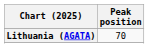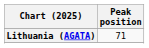 <table class="wikitable sortable plainrowheaders" style="text-align:center">
 <tr>
 <th scope="col">Chart (2025)</th>
 <th scope="col">Peak<br>position</th>
 </tr>
 <tr>
 </tr>
 <tr>
 </tr>
 <tr>
 <th scope="row">Lithuania (<a href='#'>AGATA</a>)</th>
-<td>70</td>
+<td>71</td>
 </tr>
 <tr>
 </tr>
 <tr>
 </tr>
 </table>
